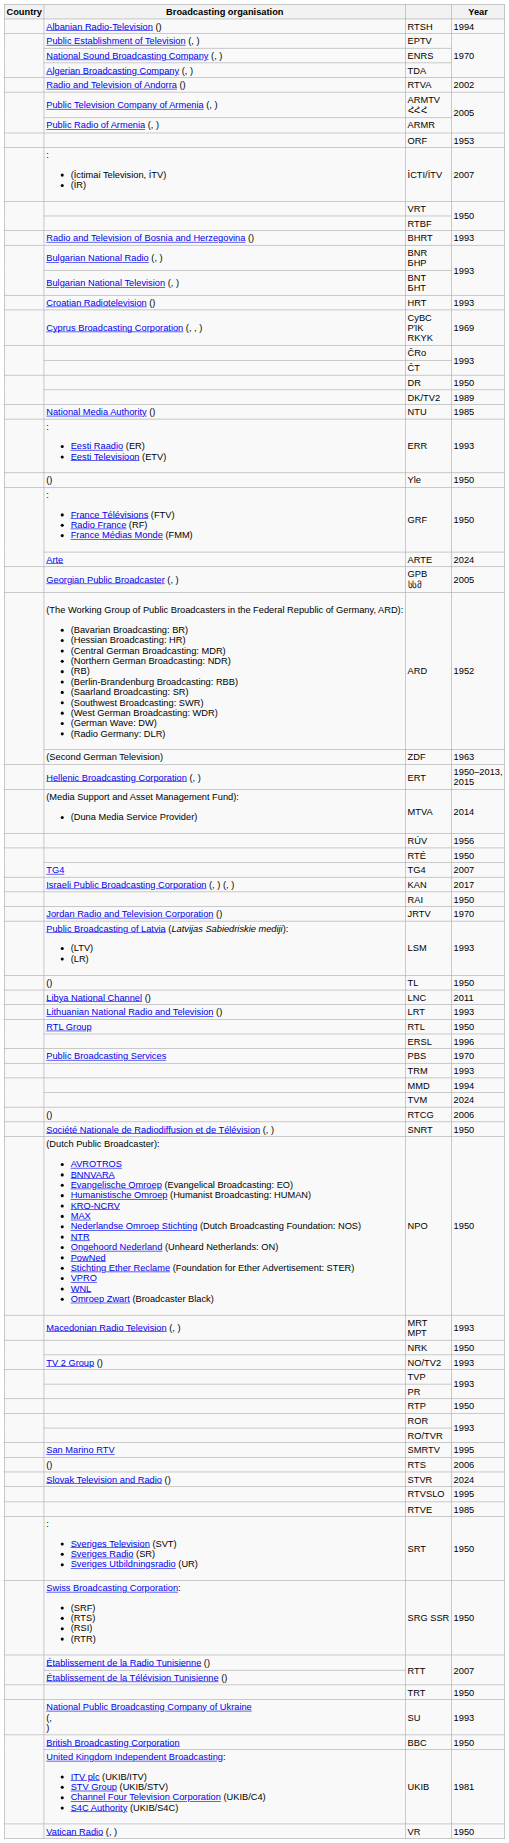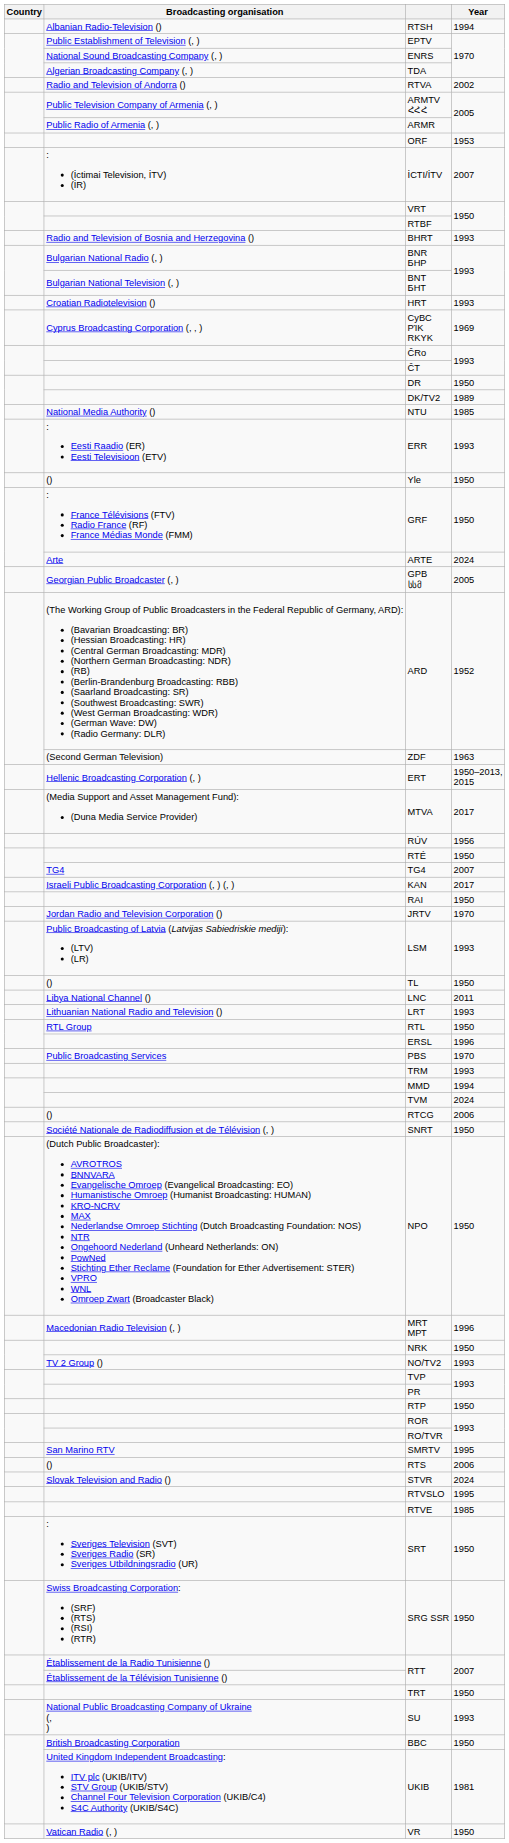 <table class="wikitable sortable" style="font-size:95%">
 <tr>
 <th>Country</th>
 <th>Broadcasting organisation</th>
 <th></th>
 <th>Year</th>
 </tr>
 <tr>
 <td></td>
 <td><a href='#'>Albanian Radio-Television</a> ()</td>
 <td>RTSH</td>
 <td>1994</td>
 </tr>
 <tr>
 <td rowspan="3"></td>
 <td><a href='#'>Public Establishment of Television</a> (, )</td>
 <td>EPTV</td>
 <td rowspan="3">1970</td>
 </tr>
 <tr>
 <td><a href='#'>National Sound Broadcasting Company</a> (, )</td>
 <td>ENRS</td>
 </tr>
 <tr>
 <td><a href='#'>Algerian Broadcasting Company</a> (, )</td>
 <td>TDA</td>
 </tr>
 <tr>
 <td></td>
 <td><a href='#'>Radio and Television of Andorra</a> ()</td>
 <td>RTVA</td>
 <td>2002</td>
 </tr>
 <tr>
 <td rowspan="2"></td>
 <td><a href='#'>Public Television Company of Armenia</a> (, )</td>
 <td>ARMTV<br>ՀՀՀ</td>
 <td rowspan="2">2005</td>
 </tr>
 <tr>
 <td><a href='#'>Public Radio of Armenia</a> (, )</td>
 <td>ARMR</td>
 </tr>
 <tr>
 <td></td>
 <td></td>
 <td>ORF</td>
 <td>1953</td>
 </tr>
 <tr>
 <td></td>
 <td>:<br><ul><li> (İctimai Television, İTV)</li><li> (İR)</li></ul></td>
 <td>İCTI/İTV</td>
 <td>2007</td>
 </tr>
 <tr>
 <td rowspan="2"></td>
 <td></td>
 <td>VRT</td>
 <td rowspan="2">1950</td>
 </tr>
 <tr>
 <td></td>
 <td>RTBF</td>
 </tr>
 <tr>
 <td></td>
 <td><a href='#'>Radio and Television of Bosnia and Herzegovina</a> ()</td>
 <td>BHRT</td>
 <td>1993</td>
 </tr>
 <tr>
 <td rowspan="2"></td>
 <td><a href='#'>Bulgarian National Radio</a> (, )</td>
 <td>BNR<br>БНР</td>
 <td rowspan="2">1993</td>
 </tr>
 <tr>
 <td><a href='#'>Bulgarian National Television</a> (, )</td>
 <td>BNT<br>БНТ</td>
 </tr>
 <tr>
 <td></td>
 <td><a href='#'>Croatian Radiotelevision</a> ()</td>
 <td>HRT</td>
 <td>1993</td>
 </tr>
 <tr>
 <td></td>
 <td><a href='#'>Cyprus Broadcasting Corporation</a> (, , )</td>
 <td>CyBC<br>ΡΊΚ<br>RKYK</td>
 <td>1969</td>
 </tr>
 <tr>
 <td rowspan="2"></td>
 <td></td>
 <td>ČRo</td>
 <td rowspan="2">1993</td>
 </tr>
 <tr>
 <td></td>
 <td>ČT</td>
 </tr>
 <tr>
 <td rowspan="2"></td>
 <td></td>
 <td>DR</td>
 <td>1950</td>
 </tr>
 <tr>
 <td></td>
 <td>DK/TV2</td>
 <td>1989</td>
 </tr>
 <tr>
 <td></td>
 <td><a href='#'>National Media Authority</a> ()</td>
 <td>NTU</td>
 <td>1985</td>
 </tr>
 <tr>
 <td></td>
 <td>:<br><ul><li><a href='#'>Eesti Raadio</a> (ER)</li><li><a href='#'>Eesti Televisioon</a> (ETV)</li></ul></td>
 <td>ERR</td>
 <td>1993</td>
 </tr>
 <tr>
 <td></td>
 <td> ()</td>
 <td>Yle</td>
 <td>1950</td>
 </tr>
 <tr>
 <td rowspan="2"></td>
 <td>:<br><ul><li><a href='#'>France Télévisions</a> (FTV)</li><li><a href='#'>Radio France</a> (RF)</li><li><a href='#'>France Médias Monde</a> (FMM)</li></ul></td>
 <td>GRF</td>
 <td>1950</td>
 </tr>
 <tr>
 <td><a href='#'>Arte</a></td>
 <td>ARTE</td>
 <td>2024</td>
 </tr>
 <tr>
 <td></td>
 <td><a href='#'>Georgian Public Broadcaster</a> (, )</td>
 <td>GPB<br>სსმ</td>
 <td>2005</td>
 </tr>
 <tr>
 <td rowspan="2"></td>
 <td><br>(The Working Group of Public Broadcasters in the Federal Republic of Germany, ARD):<br><ul><li> (Bavarian Broadcasting: BR)</li><li> (Hessian Broadcasting: HR)</li><li> (Central German Broadcasting: MDR)</li><li> (Northern German Broadcasting: NDR)</li><li> (RB)</li><li> (Berlin-Brandenburg Broadcasting: RBB)</li><li> (Saarland Broadcasting: SR)</li><li> (Southwest Broadcasting: SWR)</li><li> (West German Broadcasting: WDR)</li><li> (German Wave: DW)</li><li> (Radio Germany: DLR)</li></ul></td>
 <td>ARD</td>
 <td>1952</td>
 </tr>
 <tr>
 <td> (Second German Television)</td>
 <td>ZDF</td>
 <td>1963</td>
 </tr>
 <tr>
 <td></td>
 <td><a href='#'>Hellenic Broadcasting Corporation</a> (, )</td>
 <td>ERT</td>
 <td>1950–2013,<br>2015</td>
 </tr>
 <tr>
 <td></td>
 <td> (Media Support and Asset Management Fund):<br><ul><li> (Duna Media Service Provider)</li></ul></td>
 <td>MTVA</td>
-<td>2014</td>
+<td>2017</td>
 </tr>
 <tr>
 <td></td>
 <td></td>
 <td>RÚV</td>
 <td>1956</td>
 </tr>
 <tr>
 <td rowspan="2"></td>
 <td></td>
 <td>RTÉ</td>
 <td>1950</td>
 </tr>
 <tr>
 <td><a href='#'>TG4</a></td>
 <td>TG4</td>
 <td>2007</td>
 </tr>
 <tr>
 <td></td>
 <td><a href='#'>Israeli Public Broadcasting Corporation</a> (, ) (, )</td>
 <td>KAN</td>
 <td>2017</td>
 </tr>
 <tr>
 <td></td>
 <td></td>
 <td>RAI</td>
 <td>1950</td>
 </tr>
 <tr>
 <td></td>
 <td><a href='#'>Jordan Radio and Television Corporation</a> ()</td>
 <td>JRTV</td>
 <td>1970</td>
 </tr>
 <tr>
 <td></td>
 <td><a href='#'>Public Broadcasting of Latvia</a> (<em>Latvijas Sabiedriskie mediji</em>):<br><ul><li> (LTV)</li><li> (LR)</li></ul></td>
 <td>LSM</td>
 <td>1993</td>
 </tr>
 <tr>
 <td></td>
 <td> ()</td>
 <td>TL</td>
 <td>1950</td>
 </tr>
 <tr>
 <td></td>
 <td><a href='#'>Libya National Channel</a> ()</td>
 <td>LNC</td>
 <td>2011</td>
 </tr>
 <tr>
 <td></td>
 <td><a href='#'>Lithuanian National Radio and Television</a> ()</td>
 <td>LRT</td>
 <td>1993</td>
 </tr>
 <tr>
 <td rowspan="2"></td>
 <td><a href='#'>RTL Group</a></td>
 <td>RTL</td>
 <td>1950</td>
 </tr>
 <tr>
 <td></td>
 <td>ERSL</td>
 <td>1996</td>
 </tr>
 <tr>
 <td></td>
 <td><a href='#'>Public Broadcasting Services</a></td>
 <td>PBS</td>
 <td>1970</td>
 </tr>
 <tr>
 <td></td>
 <td></td>
 <td>TRM</td>
 <td>1993</td>
 </tr>
 <tr>
 <td rowspan="2"></td>
 <td></td>
 <td>MMD</td>
 <td>1994</td>
 </tr>
 <tr>
 <td></td>
 <td>TVM</td>
 <td>2024</td>
 </tr>
 <tr>
 <td></td>
 <td> ()</td>
 <td>RTCG<br></td>
 <td>2006</td>
 </tr>
 <tr>
 <td></td>
 <td><a href='#'>Société Nationale de Radiodiffusion et de Télévision</a> (, )</td>
 <td>SNRT</td>
 <td>1950</td>
 </tr>
 <tr>
 <td></td>
 <td> (Dutch Public Broadcaster):<br><ul><li><a href='#'>AVROTROS</a></li><li><a href='#'>BNNVARA</a></li><li><a href='#'>Evangelische Omroep</a> (Evangelical Broadcasting: EO)</li><li><a href='#'>Humanistische Omroep</a> (Humanist Broadcasting: HUMAN)</li><li><a href='#'>KRO-NCRV</a></li><li><a href='#'>MAX</a></li><li><a href='#'>Nederlandse Omroep Stichting</a> (Dutch Broadcasting Foundation: NOS)</li><li><a href='#'>NTR</a></li><li><a href='#'>Ongehoord Nederland</a> (Unheard Netherlands: ON)</li><li><a href='#'>PowNed</a></li><li><a href='#'>Stichting Ether Reclame</a> (Foundation for Ether Advertisement: STER)</li><li><a href='#'>VPRO</a></li><li><a href='#'>WNL</a></li><li><a href='#'>Omroep Zwart</a> (Broadcaster Black)</li></ul></td>
 <td>NPO</td>
 <td>1950</td>
 </tr>
 <tr>
 <td></td>
 <td><a href='#'>Macedonian Radio Television</a> (, )</td>
 <td>MRT<br>МРТ</td>
-<td>1993</td>
+<td>1996</td>
 </tr>
 <tr>
 <td rowspan="2"></td>
 <td></td>
 <td>NRK</td>
 <td>1950</td>
 </tr>
 <tr>
 <td><a href='#'>TV 2 Group</a> ()</td>
 <td>NO/TV2</td>
 <td>1993</td>
 </tr>
 <tr>
 <td rowspan="2"></td>
 <td></td>
 <td>TVP</td>
 <td rowspan="2">1993</td>
 </tr>
 <tr>
 <td></td>
 <td>PR</td>
 </tr>
 <tr>
 <td></td>
 <td></td>
 <td>RTP</td>
 <td>1950</td>
 </tr>
 <tr>
 <td rowspan="2"></td>
 <td></td>
 <td>ROR</td>
 <td rowspan="2">1993</td>
 </tr>
 <tr>
 <td></td>
 <td>RO/TVR</td>
 </tr>
 <tr>
 <td></td>
 <td><a href='#'>San Marino RTV</a></td>
 <td>SMRTV</td>
 <td>1995</td>
 </tr>
 <tr>
 <td></td>
 <td> ()</td>
 <td>RTS</td>
 <td>2006</td>
 </tr>
 <tr>
 <td></td>
 <td><a href='#'>Slovak Television and Radio</a> ()</td>
 <td>STVR</td>
 <td>2024</td>
 </tr>
 <tr>
 <td></td>
 <td></td>
 <td>RTVSLO</td>
 <td>1995</td>
 </tr>
 <tr>
 <td></td>
 <td></td>
 <td>RTVE</td>
 <td>1985</td>
 </tr>
 <tr>
 <td></td>
 <td>:<br><ul><li><a href='#'>Sveriges Television</a> (SVT)</li><li><a href='#'>Sveriges Radio</a> (SR)</li><li><a href='#'>Sveriges Utbildningsradio</a> (UR)</li></ul></td>
 <td>SRT</td>
 <td>1950</td>
 </tr>
 <tr>
 <td></td>
 <td><a href='#'>Swiss Broadcasting Corporation</a>:<br><ul><li> (SRF)</li><li> (RTS)</li><li> (RSI)</li><li> (RTR)</li></ul></td>
 <td>SRG SSR</td>
 <td>1950</td>
 </tr>
 <tr>
 <td rowspan="2"></td>
 <td><a href='#'>Établissement de la Radio Tunisienne</a> ()</td>
 <td rowspan="2">RTT</td>
 <td rowspan="2">2007</td>
 </tr>
 <tr>
 <td><a href='#'>Établissement de la Télévision Tunisienne</a> ()</td>
 </tr>
 <tr>
 <td></td>
 <td></td>
 <td>TRT</td>
 <td>1950</td>
 </tr>
 <tr>
 <td></td>
 <td><a href='#'>National Public Broadcasting Company of Ukraine</a><br>(,<br>)</td>
 <td>SU</td>
 <td>1993</td>
 </tr>
 <tr>
 <td rowspan="2"></td>
 <td><a href='#'>British Broadcasting Corporation</a></td>
 <td>BBC</td>
 <td>1950</td>
 </tr>
 <tr>
 <td><a href='#'>United Kingdom Independent Broadcasting</a>:<br><ul><li><a href='#'>ITV plc</a> (UKIB/ITV)</li><li><a href='#'>STV Group</a> (UKIB/STV)</li><li><a href='#'>Channel Four Television Corporation</a> (UKIB/C4)</li><li><a href='#'>S4C Authority</a> (UKIB/S4C)</li></ul></td>
 <td>UKIB</td>
 <td>1981</td>
 </tr>
 <tr>
 <td></td>
 <td><a href='#'>Vatican Radio</a> (, )</td>
 <td>VR</td>
 <td>1950</td>
 </tr>
 </table>
